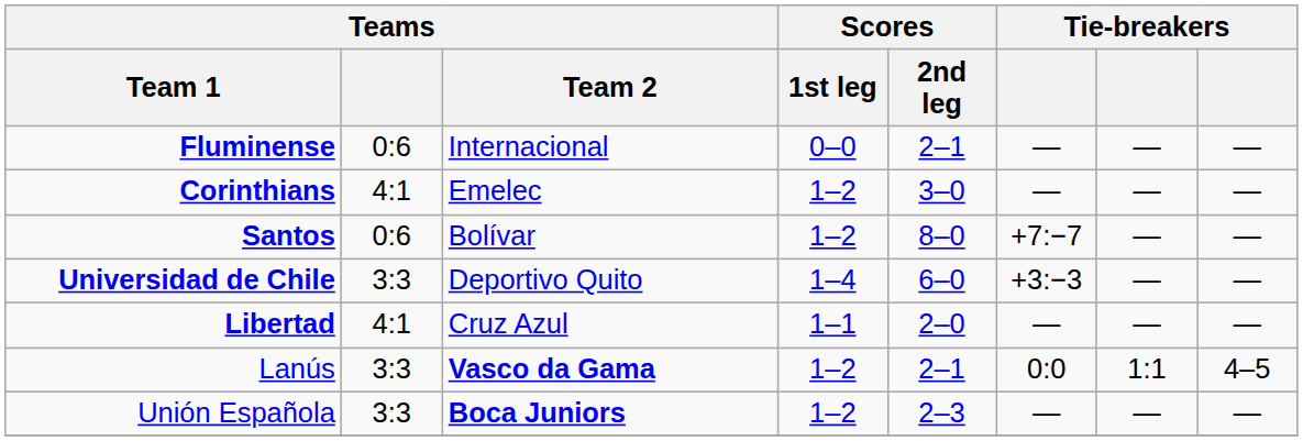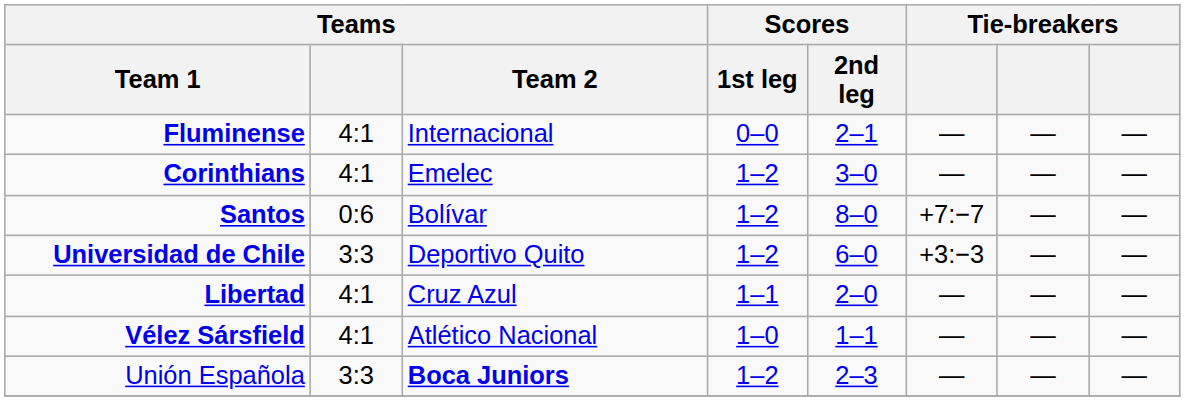 <table class="wikitable" style="text-align: center;">
 <tr>
 <th colspan=3>Teams</th>
 <th colspan=2>Scores</th>
 <th colspan=3>Tie-breakers</th>
 </tr>
 <tr>
 <th width="185">Team 1</th>
 <th width="50"></th>
 <th width="185">Team 2</th>
 <th width="55">1st leg</th>
 <th width="55">2nd leg</th>
 <th width="50"></th>
 <th width="50"></th>
 <th width="50"></th>
 </tr>
 <tr>
 <td align=right><strong><a href='#'>Fluminense</a></strong> </td>
-<td>0:6</td>
+<td>4:1</td>
 <td align=left> <a href='#'>Internacional</a></td>
 <td><a href='#'>0–0</a></td>
 <td><a href='#'>2–1</a></td>
 <td>—</td>
 <td>—</td>
 <td>—</td>
 </tr>
 <tr>
 <td align=right><strong><a href='#'>Corinthians</a></strong> </td>
 <td>4:1</td>
 <td align=left> <a href='#'>Emelec</a></td>
 <td><a href='#'>1–2</a></td>
 <td><a href='#'>3–0</a></td>
 <td>—</td>
 <td>—</td>
 <td>—</td>
 </tr>
 <tr>
 <td align=right><strong><a href='#'>Santos</a></strong> </td>
 <td>0:6</td>
 <td align=left> <a href='#'>Bolívar</a></td>
 <td><a href='#'>1–2</a></td>
 <td><a href='#'>8–0</a></td>
 <td>+7:−7</td>
 <td>—</td>
 <td>—</td>
 </tr>
 <tr>
 <td align=right><strong><a href='#'>Universidad de Chile</a></strong> </td>
 <td>3:3</td>
 <td align=left> <a href='#'>Deportivo Quito</a></td>
-<td><a href='#'>1–4</a></td>
+<td><a href='#'>1–2</a></td>
 <td><a href='#'>6–0</a></td>
 <td>+3:−3</td>
 <td>—</td>
 <td>—</td>
 </tr>
 <tr>
 <td align=right><strong><a href='#'>Libertad</a></strong> </td>
 <td>4:1</td>
 <td align=left> <a href='#'>Cruz Azul</a></td>
 <td><a href='#'>1–1</a></td>
 <td><a href='#'>2–0</a></td>
 <td>—</td>
 <td>—</td>
 <td>—</td>
 </tr>
 <tr>
-<td align=right><a href='#'>Lanús</a> </td>
-<td>3:3</td>
-<td align=left> <strong><a href='#'>Vasco da Gama</a></strong></td>
-<td><a href='#'>1–2</a></td>
-<td><a href='#'>2–1</a></td>
-<td>0:0</td>
-<td>1:1</td>
-<td>4–5</td>
+<td align=right><strong><a href='#'>Vélez Sársfield</a></strong> </td>
+<td>4:1</td>
+<td align=left> <a href='#'>Atlético Nacional</a></td>
+<td><a href='#'>1–0</a></td>
+<td><a href='#'>1–1</a></td>
+<td>—</td>
+<td>—</td>
+<td>—</td>
 </tr>
 <tr>
 <td align=right><a href='#'>Unión Española</a> </td>
 <td>3:3</td>
 <td align=left> <strong><a href='#'>Boca Juniors</a></strong></td>
 <td><a href='#'>1–2</a></td>
 <td><a href='#'>2–3</a></td>
 <td>—</td>
 <td>—</td>
 <td>—</td>
 </tr>
 <tr>
 </tr>
 </table>
